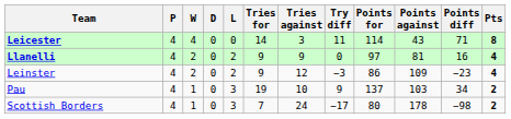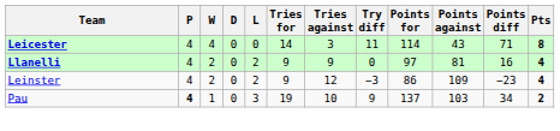 <table class="wikitable" style="text-align: center;">
 <tr>
 <th width="200">Team</th>
 <th width="20">P</th>
 <th width="20">W</th>
 <th width="20">D</th>
 <th width="20">L</th>
 <th width="20">Tries for</th>
 <th width="20">Tries against</th>
 <th width="30">Try diff</th>
 <th width="20">Points for</th>
 <th width="20">Points against</th>
 <th width="25">Points diff</th>
 <th width="20">Pts</th>
 </tr>
 <tr bgcolor="#ccffcc">
 <td align="left"> <strong><a href='#'>Leicester</a></strong></td>
 <td>4</td>
 <td>4</td>
 <td>0</td>
 <td>0</td>
 <td>14</td>
 <td>3</td>
 <td>11</td>
 <td>114</td>
 <td>43</td>
 <td>71</td>
 <td><strong>8</strong></td>
 </tr>
 <tr bgcolor="#ccffcc">
 <td align="left"> <strong><a href='#'>Llanelli</a></strong></td>
 <td>4</td>
 <td>2</td>
 <td>0</td>
 <td>2</td>
 <td>9</td>
 <td>9</td>
 <td>0</td>
 <td>97</td>
 <td>81</td>
 <td>16</td>
 <td><strong>4</strong></td>
 </tr>
 <tr>
 <td align="left"> <a href='#'>Leinster</a></td>
 <td>4</td>
 <td>2</td>
 <td>0</td>
 <td>2</td>
 <td>9</td>
 <td>12</td>
 <td>−3</td>
 <td>86</td>
 <td>109</td>
 <td>−23</td>
 <td><strong>4</strong></td>
 </tr>
 <tr>
 <td align="left"> <a href='#'>Pau</a></td>
-<td>4</td>
+<td><strong>4</strong></td>
 <td>1</td>
 <td>0</td>
 <td>3</td>
 <td>19</td>
 <td>10</td>
 <td>9</td>
 <td>137</td>
 <td>103</td>
 <td>34</td>
 <td><strong>2</strong></td>
 </tr>
-<tr>
-<td align="left"> <a href='#'>Scottish Borders</a></td>
-<td>4</td>
-<td>1</td>
-<td>0</td>
-<td>3</td>
-<td>7</td>
-<td>24</td>
-<td>−17</td>
-<td>80</td>
-<td>178</td>
-<td>−98</td>
-<td><strong>2</strong></td>
-</tr>
 </table>
